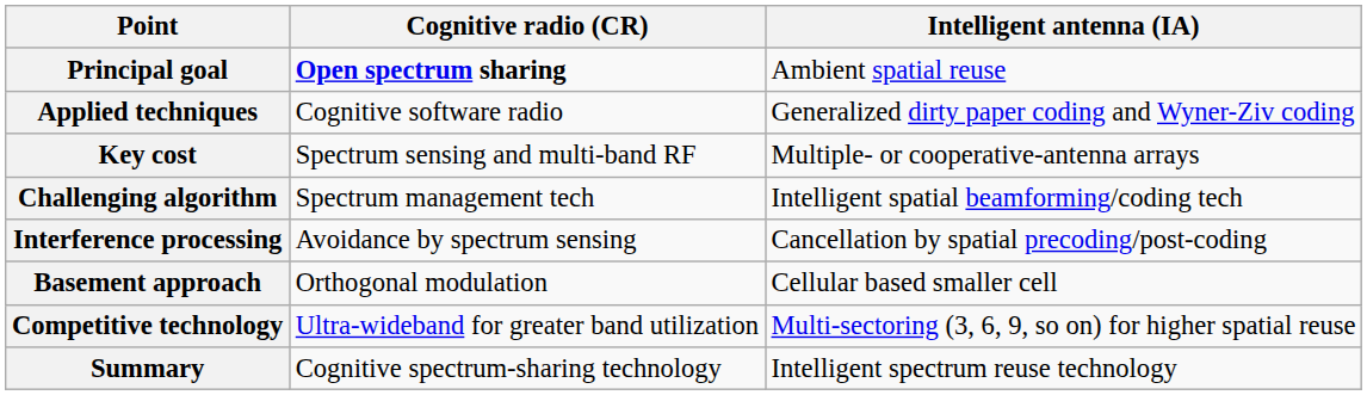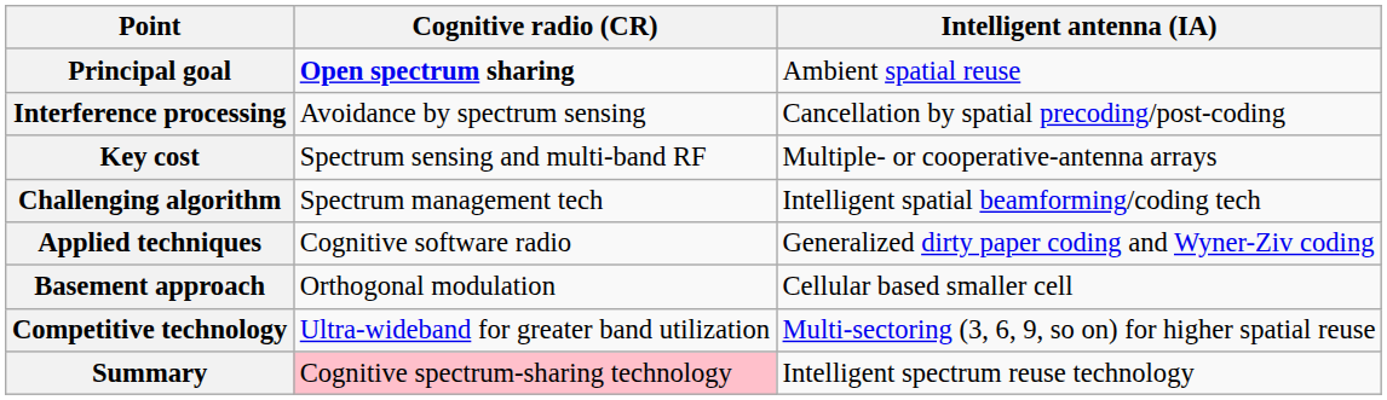 <table class="sortable wikitable">
 <tr>
 <th>Point</th>
 <th>Cognitive radio (CR)</th>
 <th>Intelligent antenna (IA)</th>
 </tr>
 <tr>
 <th>Principal goal</th>
 <td><strong><a href='#'>Open spectrum</a> sharing</strong></td>
 <td>Ambient <a href='#'>spatial reuse</a></td>
 </tr>
 <tr>
-<th>Applied techniques</th>
-<td>Cognitive software radio</td>
-<td>Generalized <a href='#'>dirty paper coding</a> and <a href='#'>Wyner-Ziv coding</a></td>
+<th>Interference processing</th>
+<td>Avoidance by spectrum sensing</td>
+<td>Cancellation by spatial <a href='#'>precoding</a>/post-coding</td>
 </tr>
 <tr>
 <th>Key cost</th>
 <td>Spectrum sensing and multi-band RF</td>
 <td>Multiple- or cooperative-antenna arrays</td>
 </tr>
 <tr>
 <th>Challenging algorithm</th>
 <td>Spectrum management tech</td>
 <td>Intelligent spatial <a href='#'>beamforming</a>/coding tech</td>
 </tr>
 <tr>
-<th>Interference processing</th>
-<td>Avoidance by spectrum sensing</td>
-<td>Cancellation by spatial <a href='#'>precoding</a>/post-coding</td>
+<th>Applied techniques</th>
+<td>Cognitive software radio</td>
+<td>Generalized <a href='#'>dirty paper coding</a> and <a href='#'>Wyner-Ziv coding</a></td>
 </tr>
 <tr>
 <th>Basement approach</th>
 <td>Orthogonal modulation</td>
 <td>Cellular based smaller cell</td>
 </tr>
 <tr>
 <th>Competitive technology</th>
 <td><a href='#'>Ultra-wideband</a> for greater band utilization</td>
 <td><a href='#'>Multi-sectoring</a> (3, 6, 9, so on) for higher spatial reuse</td>
 </tr>
 <tr>
 <th>Summary</th>
-<td>Cognitive spectrum-sharing technology</td>
+<td style="background: pink;">Cognitive spectrum-sharing technology</td>
 <td>Intelligent spectrum reuse technology</td>
 </tr>
 </table>
